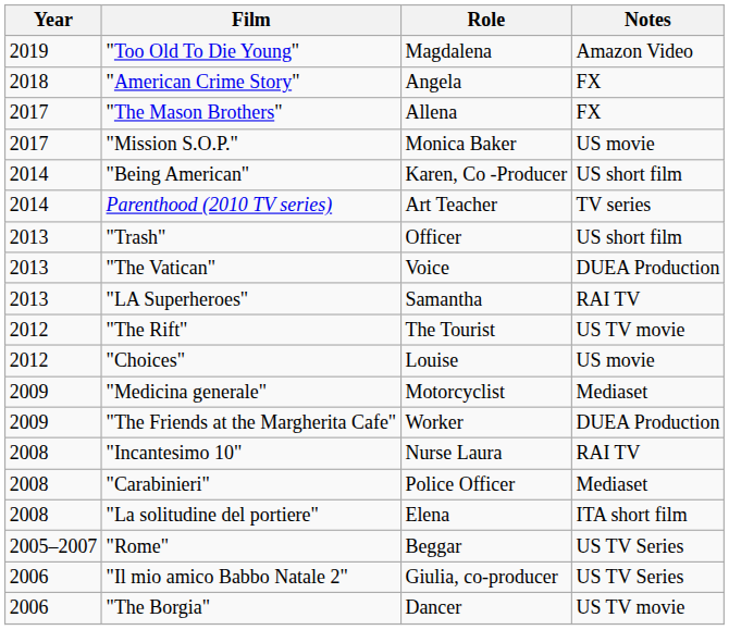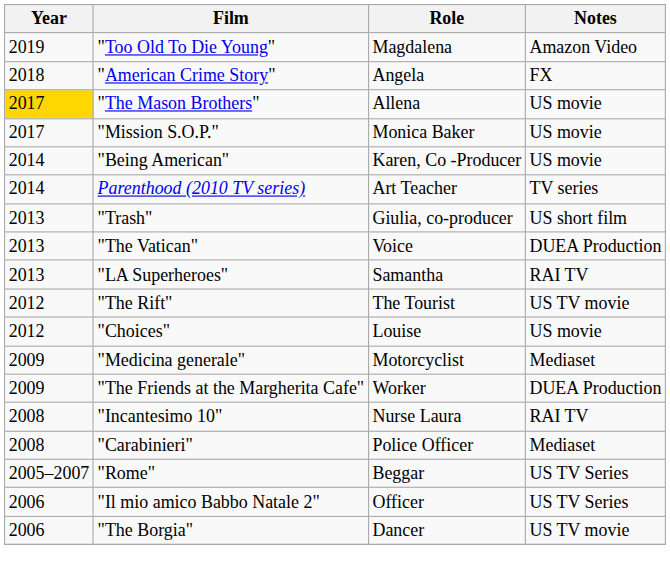 <table class="wikitable sortable">
 <tr>
 <th>Year</th>
 <th>Film</th>
 <th>Role</th>
 <th class="unsortable">Notes</th>
 </tr>
 <tr>
 <td>2019</td>
 <td>"<a href='#'>Too Old To Die Young</a>"</td>
 <td>Magdalena</td>
 <td>Amazon Video</td>
 </tr>
 <tr>
 <td>2018</td>
 <td>"<a href='#'>American Crime Story</a>"</td>
 <td>Angela</td>
 <td>FX</td>
 </tr>
 <tr>
-<td>2017</td>
+<td style="background: gold;">2017</td>
 <td>"<a href='#'>The Mason Brothers</a>"</td>
 <td>Allena</td>
-<td>FX</td>
+<td>US movie</td>
 </tr>
 <tr>
 <td>2017</td>
 <td>"Mission S.O.P."</td>
 <td>Monica Baker</td>
 <td>US movie</td>
 </tr>
 <tr>
 <td>2014</td>
 <td>"Being American"</td>
 <td>Karen, Co -Producer</td>
-<td>US short film</td>
+<td>US movie</td>
 </tr>
 <tr>
 <td>2014</td>
 <td><em><a href='#'>Parenthood (2010 TV series)</a></em></td>
 <td>Art Teacher</td>
 <td>TV series</td>
 </tr>
 <tr>
 <td>2013</td>
 <td>"Trash"</td>
-<td>Officer</td>
+<td>Giulia, co-producer</td>
 <td>US short film</td>
 </tr>
 <tr>
 <td>2013</td>
 <td>"The Vatican"</td>
 <td>Voice</td>
 <td>DUEA Production</td>
 </tr>
 <tr>
 <td>2013</td>
 <td>"LA Superheroes"</td>
 <td>Samantha</td>
 <td>RAI TV</td>
 </tr>
 <tr>
 <td>2012</td>
 <td>"The Rift"</td>
 <td>The Tourist</td>
 <td>US TV movie</td>
 </tr>
 <tr>
 <td>2012</td>
 <td>"Choices"</td>
 <td>Louise</td>
 <td>US movie</td>
 </tr>
 <tr>
 <td>2009</td>
 <td>"Medicina generale"</td>
 <td>Motorcyclist</td>
 <td>Mediaset</td>
 </tr>
 <tr>
 <td>2009</td>
 <td>"The Friends at the Margherita Cafe"</td>
 <td>Worker</td>
 <td>DUEA Production</td>
 </tr>
 <tr>
 <td>2008</td>
 <td>"Incantesimo 10"</td>
 <td>Nurse Laura</td>
 <td>RAI TV</td>
 </tr>
 <tr>
 <td>2008</td>
 <td>"Carabinieri"</td>
 <td>Police Officer</td>
 <td>Mediaset</td>
 </tr>
 <tr>
-<td>2008</td>
-<td>"La solitudine del portiere"</td>
-<td>Elena</td>
-<td>ITA short film</td>
-</tr>
-<tr>
 <td>2005–2007</td>
 <td>"Rome"</td>
 <td>Beggar</td>
 <td>US TV Series</td>
 </tr>
 <tr>
 <td>2006</td>
 <td>"Il mio amico Babbo Natale 2"</td>
-<td>Giulia, co-producer</td>
+<td>Officer</td>
 <td>US TV Series</td>
 </tr>
 <tr>
 <td>2006</td>
 <td>"The Borgia"</td>
 <td>Dancer</td>
 <td>US TV movie</td>
 </tr>
 <tr>
 </tr>
 </table>
